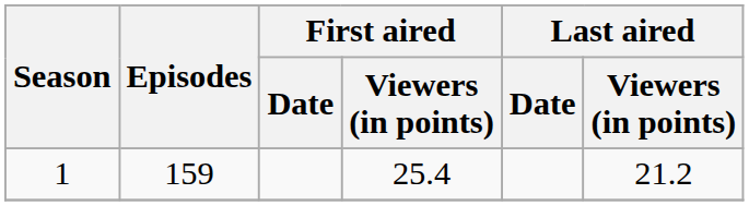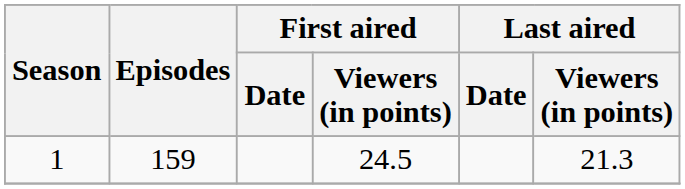 <table class="wikitable" style="text-align: center">
 <tr>
 <th scope="col" rowspan="2">Season</th>
 <th scope="col" rowspan="2" colspan="1">Episodes</th>
 <th scope="col" colspan="2">First aired</th>
 <th scope="col" colspan="2">Last aired</th>
 </tr>
 <tr>
 <th scope="col">Date</th>
 <th scope="col">Viewers<br>(in points)</th>
 <th scope="col">Date</th>
 <th scope="col">Viewers<br>(in points)</th>
 </tr>
 <tr>
 <td>1</td>
 <td>159</td>
 <td></td>
-<td>25.4</td>
+<td>24.5</td>
 <td></td>
-<td>21.2</td>
+<td>21.3</td>
 </tr>
 <tr>
 </tr>
 </table>
